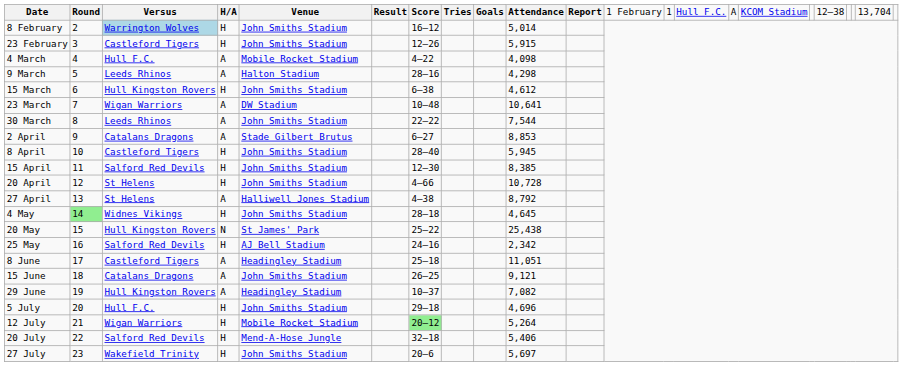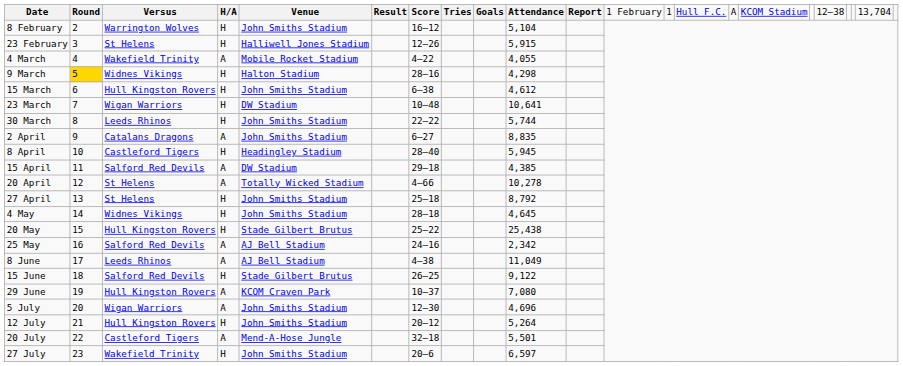 <table class="wikitable defaultleft col2center col4center col7center col10right" style="font-size:90%;">
 <tr>
 <th>Date</th>
 <th>Round</th>
 <th>Versus</th>
 <th>H/A</th>
 <th>Venue</th>
 <th>Result</th>
 <th>Score</th>
 <th>Tries</th>
 <th>Goals</th>
 <th>Attendance</th>
 <th>Report</th>
 <td>1 February</td>
 <td>1</td>
 <td> <a href='#'>Hull F.C.</a></td>
 <td>A</td>
 <td><a href='#'>KCOM Stadium</a></td>
 <td></td>
 <td>12–38</td>
 <td></td>
 <td></td>
 <td>13,704</td>
 <td></td>
 </tr>
 <tr>
 <td>8 February</td>
 <td>2</td>
-<td style="background: lightblue;"> <a href='#'>Warrington Wolves</a></td>
+<td> <a href='#'>Warrington Wolves</a></td>
 <td>H</td>
 <td><a href='#'>John Smiths Stadium</a></td>
 <td></td>
 <td>16–12</td>
 <td></td>
 <td></td>
-<td>5,014</td>
+<td>5,104</td>
 <td></td>
 </tr>
 <tr>
 <td>23 February</td>
 <td>3</td>
-<td> <a href='#'>Castleford Tigers</a></td>
+<td> <a href='#'>St Helens</a></td>
 <td>H</td>
-<td><a href='#'>John Smiths Stadium</a></td>
+<td><a href='#'>Halliwell Jones Stadium</a></td>
 <td></td>
 <td>12–26</td>
 <td></td>
 <td></td>
 <td>5,915</td>
 <td></td>
 </tr>
 <tr>
 <td>4 March</td>
 <td>4</td>
-<td> <a href='#'>Hull F.C.</a></td>
+<td> <a href='#'>Wakefield Trinity</a></td>
 <td>A</td>
 <td><a href='#'>Mobile Rocket Stadium</a></td>
 <td></td>
 <td>4–22</td>
 <td></td>
 <td></td>
-<td>4,098</td>
+<td>4,055</td>
 <td></td>
 </tr>
 <tr>
 <td>9 March</td>
-<td>5</td>
-<td> <a href='#'>Leeds Rhinos</a></td>
-<td>A</td>
+<td style="background: gold;">5</td>
+<td> <a href='#'>Widnes Vikings</a></td>
+<td>H</td>
 <td><a href='#'>Halton Stadium</a></td>
 <td></td>
 <td>28–16</td>
 <td></td>
 <td></td>
 <td>4,298</td>
 <td></td>
 </tr>
 <tr>
 <td>15 March</td>
 <td>6</td>
 <td> <a href='#'>Hull Kingston Rovers</a></td>
 <td>H</td>
 <td><a href='#'>John Smiths Stadium</a></td>
 <td></td>
 <td>6–38</td>
 <td></td>
 <td></td>
 <td>4,612</td>
 <td></td>
 </tr>
 <tr>
 <td>23 March</td>
 <td>7</td>
 <td> <a href='#'>Wigan Warriors</a></td>
-<td>A</td>
+<td>H</td>
 <td><a href='#'>DW Stadium</a></td>
 <td></td>
 <td>10–48</td>
 <td></td>
 <td></td>
 <td>10,641</td>
 <td></td>
 </tr>
 <tr>
 <td>30 March</td>
 <td>8</td>
 <td> <a href='#'>Leeds Rhinos</a></td>
-<td>A</td>
+<td>H</td>
 <td><a href='#'>John Smiths Stadium</a></td>
 <td></td>
 <td>22–22</td>
 <td></td>
 <td></td>
-<td>7,544</td>
+<td>5,744</td>
 <td></td>
 </tr>
 <tr>
 <td>2 April</td>
 <td>9</td>
 <td> <a href='#'>Catalans Dragons</a></td>
 <td>A</td>
-<td><a href='#'>Stade Gilbert Brutus</a></td>
+<td><a href='#'>John Smiths Stadium</a></td>
 <td></td>
 <td>6–27</td>
 <td></td>
 <td></td>
-<td>8,853</td>
+<td>8,835</td>
 <td></td>
 </tr>
 <tr>
 <td>8 April</td>
 <td>10</td>
 <td> <a href='#'>Castleford Tigers</a></td>
 <td>H</td>
-<td><a href='#'>John Smiths Stadium</a></td>
+<td><a href='#'>Headingley Stadium</a></td>
 <td></td>
 <td>28–40</td>
 <td></td>
 <td></td>
 <td>5,945</td>
 <td></td>
 </tr>
 <tr>
 <td>15 April</td>
 <td>11</td>
 <td> <a href='#'>Salford Red Devils</a></td>
-<td>H</td>
-<td><a href='#'>John Smiths Stadium</a></td>
+<td>A</td>
+<td><a href='#'>DW Stadium</a></td>
 <td></td>
-<td>12–30</td>
+<td>29–18</td>
 <td></td>
 <td></td>
-<td>8,385</td>
+<td>4,385</td>
 <td></td>
 </tr>
 <tr>
 <td>20 April</td>
 <td>12</td>
 <td> <a href='#'>St Helens</a></td>
-<td>H</td>
-<td><a href='#'>John Smiths Stadium</a></td>
+<td>A</td>
+<td><a href='#'>Totally Wicked Stadium</a></td>
 <td></td>
 <td>4–66</td>
 <td></td>
 <td></td>
-<td>10,728</td>
+<td>10,278</td>
 <td></td>
 </tr>
 <tr>
 <td>27 April</td>
 <td>13</td>
 <td> <a href='#'>St Helens</a></td>
-<td>A</td>
-<td><a href='#'>Halliwell Jones Stadium</a></td>
+<td>H</td>
+<td><a href='#'>John Smiths Stadium</a></td>
 <td></td>
-<td>4–38</td>
+<td>25–18</td>
 <td></td>
 <td></td>
 <td>8,792</td>
 <td></td>
 </tr>
 <tr>
 <td>4 May</td>
-<td style="background: lightgreen;">14</td>
+<td>14</td>
 <td> <a href='#'>Widnes Vikings</a></td>
 <td>H</td>
 <td><a href='#'>John Smiths Stadium</a></td>
 <td></td>
 <td>28–18</td>
 <td></td>
 <td></td>
 <td>4,645</td>
 <td></td>
 </tr>
 <tr>
 <td>20 May</td>
 <td>15</td>
 <td> <a href='#'>Hull Kingston Rovers</a></td>
-<td>N</td>
-<td><a href='#'>St James' Park</a></td>
+<td>H</td>
+<td><a href='#'>Stade Gilbert Brutus</a></td>
 <td></td>
 <td>25–22</td>
 <td></td>
 <td></td>
 <td>25,438</td>
 <td></td>
 </tr>
 <tr>
 <td>25 May</td>
 <td>16</td>
 <td> <a href='#'>Salford Red Devils</a></td>
-<td>H</td>
+<td>A</td>
 <td><a href='#'>AJ Bell Stadium</a></td>
 <td></td>
 <td>24–16</td>
 <td></td>
 <td></td>
 <td>2,342</td>
 <td></td>
 </tr>
 <tr>
 <td>8 June</td>
 <td>17</td>
-<td> <a href='#'>Castleford Tigers</a></td>
+<td> <a href='#'>Leeds Rhinos</a></td>
 <td>A</td>
-<td><a href='#'>Headingley Stadium</a></td>
+<td><a href='#'>AJ Bell Stadium</a></td>
 <td></td>
-<td>25–18</td>
+<td>4–38</td>
 <td></td>
 <td></td>
-<td>11,051</td>
+<td>11,049</td>
 <td></td>
 </tr>
 <tr>
 <td>15 June</td>
 <td>18</td>
-<td> <a href='#'>Catalans Dragons</a></td>
-<td>A</td>
-<td><a href='#'>John Smiths Stadium</a></td>
+<td> <a href='#'>Salford Red Devils</a></td>
+<td>H</td>
+<td><a href='#'>Stade Gilbert Brutus</a></td>
 <td></td>
 <td>26–25</td>
 <td></td>
 <td></td>
-<td>9,121</td>
+<td>9,122</td>
 <td></td>
 </tr>
 <tr>
 <td>29 June</td>
 <td>19</td>
 <td> <a href='#'>Hull Kingston Rovers</a></td>
 <td>A</td>
-<td><a href='#'>Headingley Stadium</a></td>
+<td><a href='#'>KCOM Craven Park</a></td>
 <td></td>
 <td>10–37</td>
 <td></td>
 <td></td>
-<td>7,082</td>
+<td>7,080</td>
 <td></td>
 </tr>
 <tr>
 <td>5 July</td>
 <td>20</td>
-<td> <a href='#'>Hull F.C.</a></td>
-<td>H</td>
+<td> <a href='#'>Wigan Warriors</a></td>
+<td>A</td>
 <td><a href='#'>John Smiths Stadium</a></td>
 <td></td>
-<td>29–18</td>
+<td>12–30</td>
 <td></td>
 <td></td>
 <td>4,696</td>
 <td></td>
 </tr>
 <tr>
 <td>12 July</td>
 <td>21</td>
-<td> <a href='#'>Wigan Warriors</a></td>
+<td> <a href='#'>Hull Kingston Rovers</a></td>
 <td>H</td>
-<td><a href='#'>Mobile Rocket Stadium</a></td>
+<td><a href='#'>John Smiths Stadium</a></td>
 <td></td>
-<td style="background: lightgreen;">20–12</td>
+<td>20–12</td>
 <td></td>
 <td></td>
 <td>5,264</td>
 <td></td>
 </tr>
 <tr>
 <td>20 July</td>
 <td>22</td>
-<td> <a href='#'>Salford Red Devils</a></td>
-<td>H</td>
+<td> <a href='#'>Castleford Tigers</a></td>
+<td>A</td>
 <td><a href='#'>Mend-A-Hose Jungle</a></td>
 <td></td>
 <td>32–18</td>
 <td></td>
 <td></td>
-<td>5,406</td>
+<td>5,501</td>
 <td></td>
 </tr>
 <tr>
 <td>27 July</td>
 <td>23</td>
 <td> <a href='#'>Wakefield Trinity</a></td>
 <td>H</td>
 <td><a href='#'>John Smiths Stadium</a></td>
 <td></td>
 <td>20–6</td>
 <td></td>
 <td></td>
-<td>5,697</td>
+<td>6,597</td>
 <td></td>
 </tr>
 </table>
